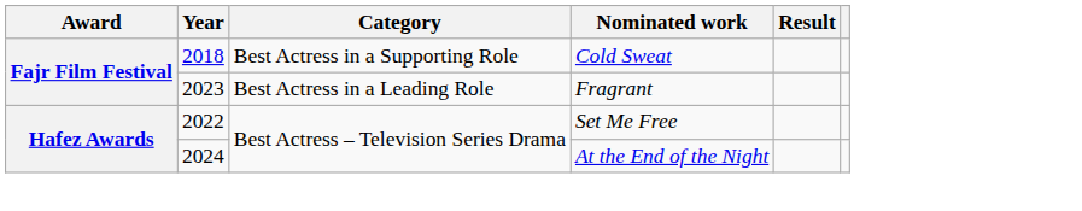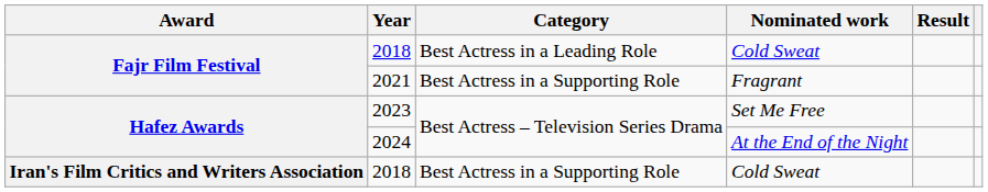 <table class="wikitable sortable plainrowheaders">
 <tr>
 <th scope="col">Award</th>
 <th scope="col">Year</th>
 <th scope="col">Category</th>
 <th scope="col">Nominated work</th>
 <th scope="col">Result</th>
 <th scope="col" class="unsortable"></th>
 </tr>
 <tr>
 <th rowspan="2" scope="row"><a href='#'>Fajr Film Festival</a></th>
 <td><a href='#'>2018</a></td>
-<td>Best Actress in a Supporting Role</td>
+<td>Best Actress in a Leading Role</td>
 <td><a href='#'><em>Cold Sweat</em></a></td>
 <td></td>
 <td></td>
 </tr>
 <tr>
-<td>2023</td>
-<td>Best Actress in a Leading Role</td>
+<td>2021</td>
+<td>Best Actress in a Supporting Role</td>
 <td><em>Fragrant</em></td>
 <td></td>
 <td></td>
 </tr>
 <tr>
 <th rowspan="2" scope="row"><a href='#'>Hafez Awards</a></th>
-<td>2022</td>
+<td>2023</td>
 <td rowspan="2">Best Actress – Television Series Drama</td>
 <td><em>Set Me Free</em></td>
 <td></td>
 <td></td>
 </tr>
 <tr>
 <td>2024</td>
 <td><em><a href='#'>At the End of the Night</a></em></td>
 <td></td>
 <td></td>
 </tr>
+<tr>
+<th scope="row">Iran's Film Critics and Writers Association</th>
+<td>2018</td>
+<td>Best Actress in a Supporting Role</td>
+<td><em>Cold Sweat</em></td>
+<td></td>
+<td></td>
+</tr>
 </table>
